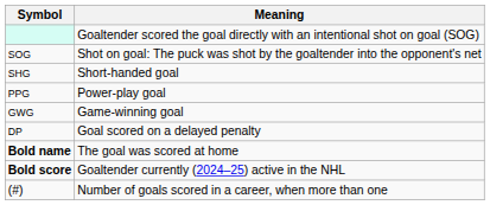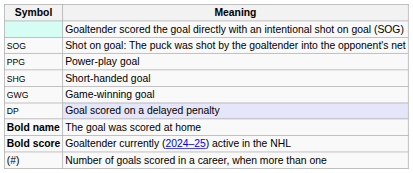 <table class="wikitable" style="font-size:90%;">
 <tr>
 <th>Symbol</th>
 <th>Meaning</th>
 </tr>
 <tr>
 <td style="background:#d5fdf4"></td>
 <td>Goaltender scored the goal directly with an intentional shot on goal (SOG)</td>
 </tr>
 <tr>
 <td><small>SOG</small></td>
 <td>Shot on goal: The puck was shot by the goaltender into the opponent's net</td>
 </tr>
 <tr>
+<td><small>PPG</small></td>
+<td>Power-play goal</td>
+</tr>
+<tr>
 <td><small>SHG</small></td>
 <td>Short-handed goal</td>
-</tr>
-<tr>
-<td><small>PPG</small></td>
-<td>Power-play goal</td>
 </tr>
 <tr>
 <td><small>GWG</small></td>
 <td>Game-winning goal</td>
 </tr>
 <tr>
 <td><small>DP</small></td>
-<td>Goal scored on a delayed penalty</td>
+<td style="background: lavender;">Goal scored on a delayed penalty</td>
 </tr>
 <tr>
 <td><strong>Bold name</strong></td>
 <td>The goal was scored at home</td>
 </tr>
 <tr>
 <td><strong>Bold score</strong></td>
 <td>Goaltender currently (<a href='#'>2024–25</a>) active in the NHL</td>
 </tr>
 <tr>
 <td>(#)</td>
 <td>Number of goals scored in a career, when more than one</td>
 </tr>
 </table>
